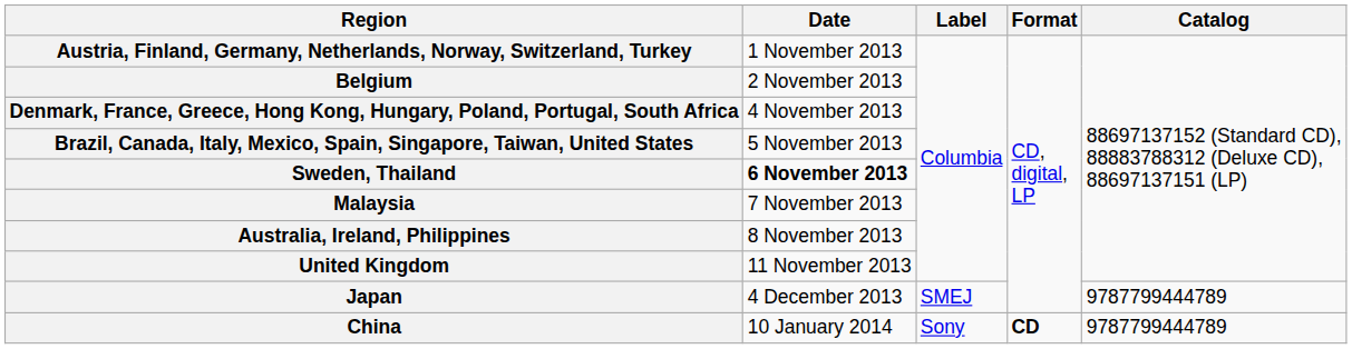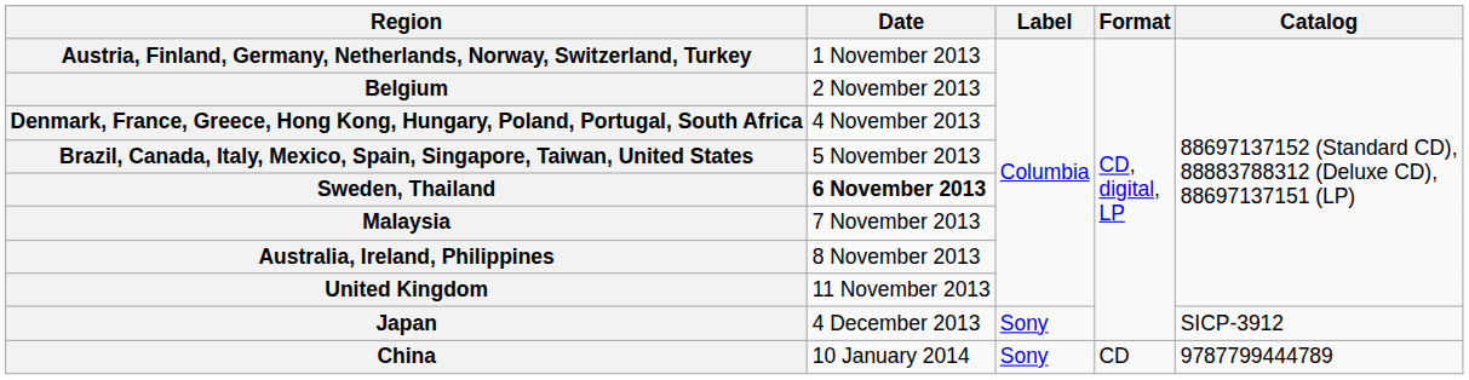 <table class="wikitable plainrowheaders">
 <tr>
 <th>Region</th>
 <th>Date</th>
 <th>Label</th>
 <th>Format</th>
 <th>Catalog</th>
 </tr>
 <tr>
 <th scope="row">Austria, Finland, Germany, Netherlands, Norway, Switzerland, Turkey</th>
 <td>1 November 2013</td>
 <td rowspan="8"><a href='#'>Columbia</a></td>
 <td rowspan="9"><a href='#'>CD</a>, <br><a href='#'>digital</a>, <br><a href='#'>LP</a></td>
 <td rowspan="8">88697137152 (Standard CD), <br>88883788312 (Deluxe CD), <br>88697137151 (LP)</td>
 </tr>
 <tr>
 <th scope="row">Belgium</th>
 <td>2 November 2013</td>
 </tr>
 <tr>
 <th scope="row">Denmark, France, Greece, Hong Kong, Hungary, Poland, Portugal, South Africa</th>
 <td>4 November 2013</td>
 </tr>
 <tr>
 <th scope="row">Brazil, Canada, Italy, Mexico, Spain, Singapore, Taiwan, United States</th>
 <td>5 November 2013</td>
 </tr>
 <tr>
 <th scope="row">Sweden, Thailand</th>
 <td><strong>6 November 2013</strong></td>
 </tr>
 <tr>
 <th scope="row">Malaysia</th>
 <td>7 November 2013</td>
 </tr>
 <tr>
 <th scope="row">Australia, Ireland, Philippines</th>
 <td>8 November 2013</td>
 </tr>
 <tr>
 <th scope="row">United Kingdom</th>
 <td>11 November 2013</td>
 </tr>
 <tr>
 <th scope="row">Japan</th>
 <td>4 December 2013</td>
-<td><a href='#'>SMEJ</a></td>
-<td>9787799444789</td>
+<td><a href='#'>Sony</a></td>
+<td>SICP-3912</td>
 </tr>
 <tr>
 <th scope="row">China</th>
 <td>10 January 2014</td>
 <td><a href='#'>Sony</a></td>
-<td><strong>CD</strong></td>
+<td>CD</td>
 <td>9787799444789</td>
 </tr>
 </table>
